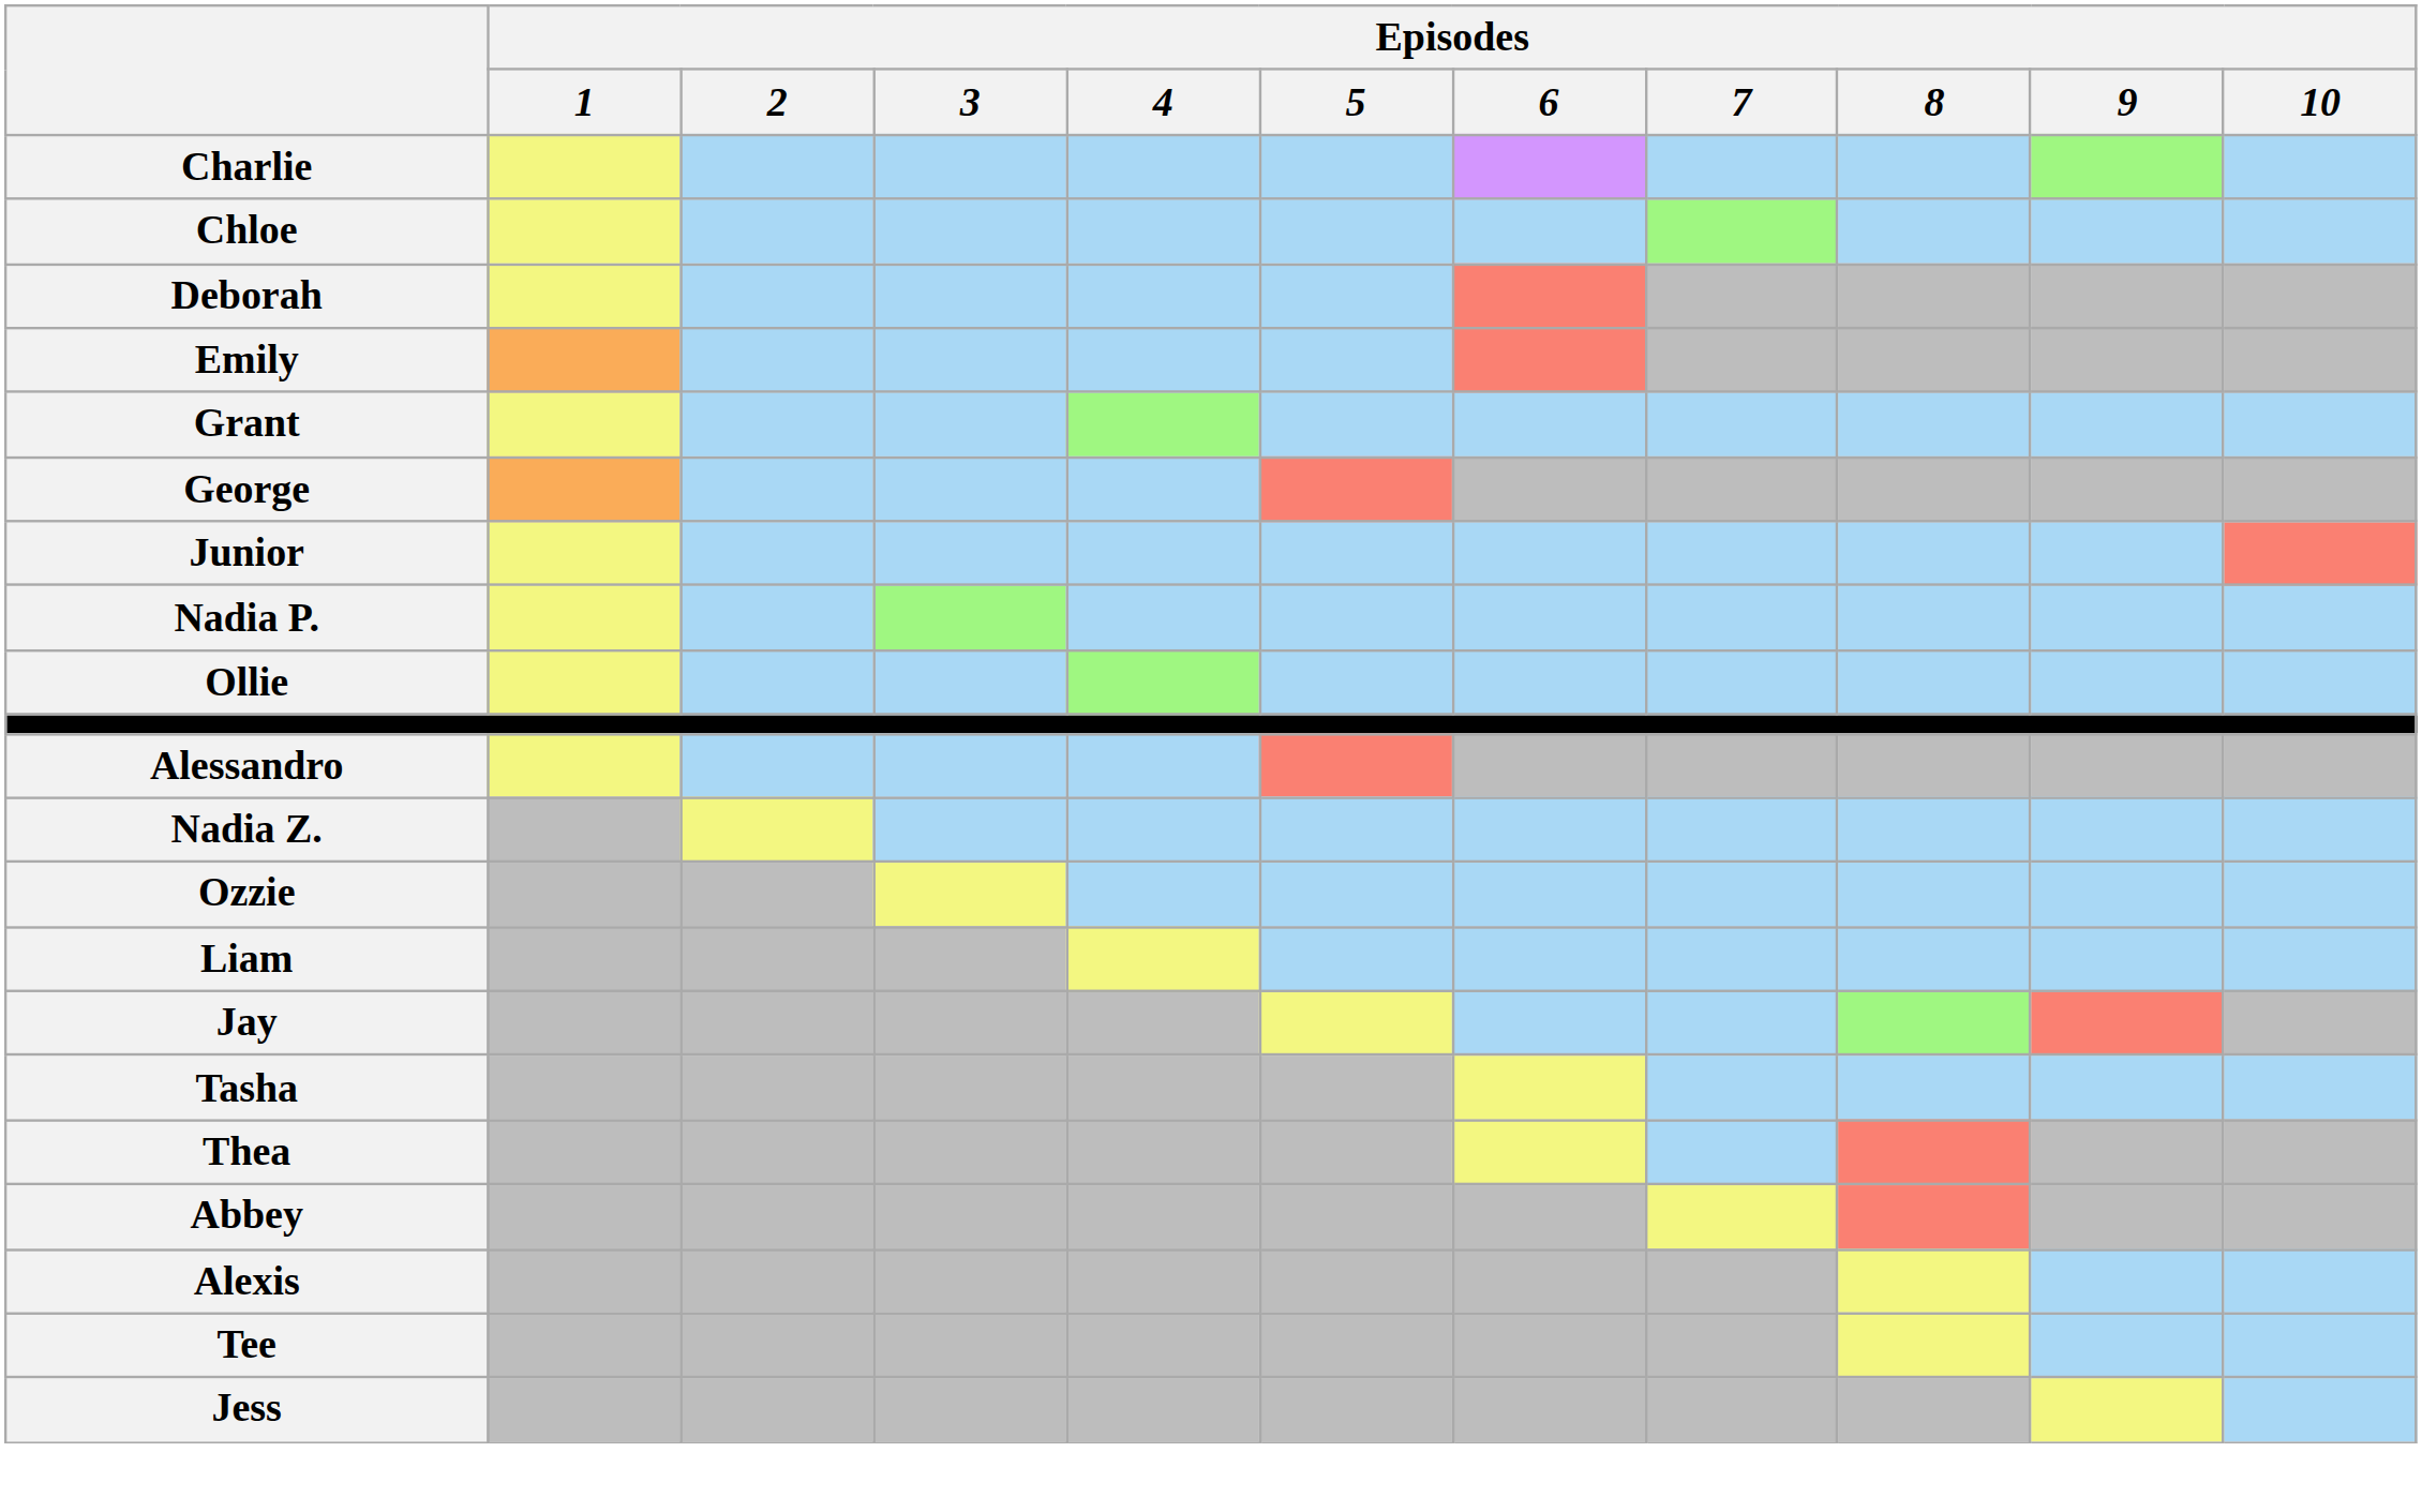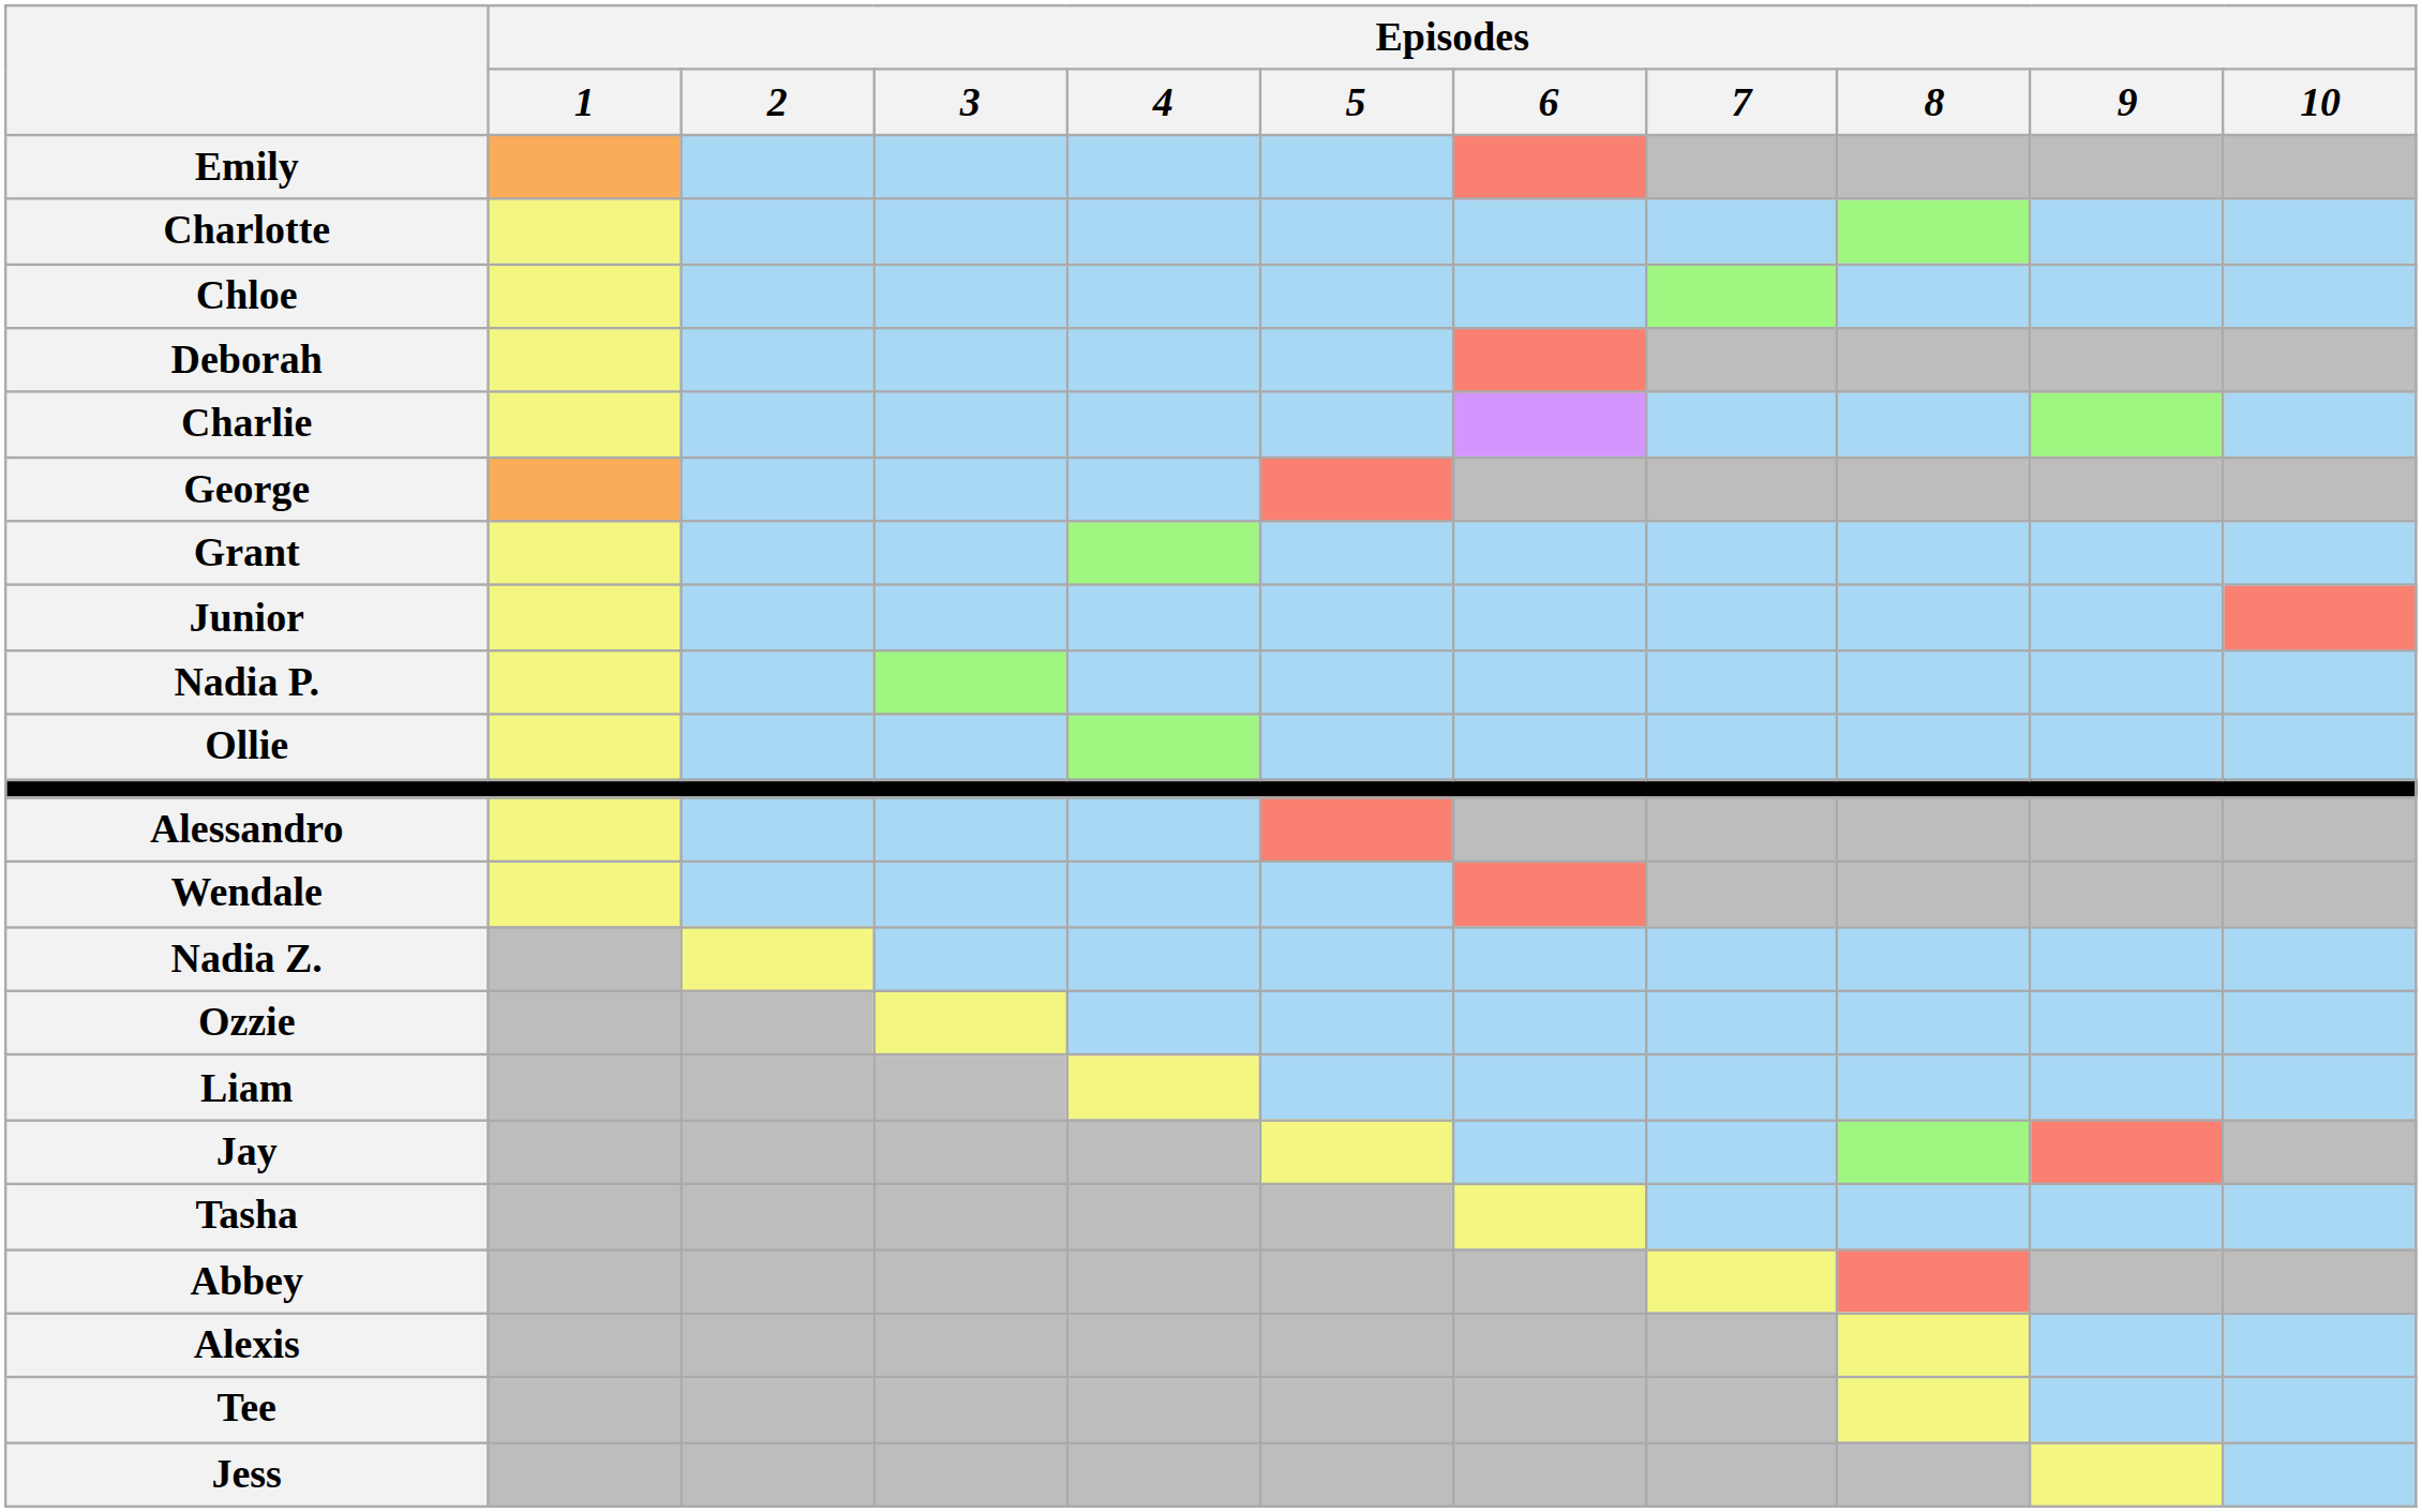 <table class="wikitable" style="text-align:center; width:60%;">
 <tr>
 <th rowspan="2" style="width:15%;"></th>
 <th colspan="10" style="text-align:center;">Episodes</th>
 </tr>
 <tr>
 <th style="text-align:center; width:6%;"><em>1</em></th>
 <th style="text-align:center; width:6%;"><em>2</em></th>
 <th style="text-align:center; width:6%;"><em>3</em></th>
 <th style="text-align:center; width:6%;"><em>4</em></th>
 <th style="text-align:center; width:6%;"><em>5</em></th>
 <th style="text-align:center; width:6%;"><em>6</em></th>
 <th style="text-align:center; width:6%;"><em>7</em></th>
 <th style="text-align:center; width:6%;"><em>8</em></th>
 <th style="text-align:center; width:6%;"><em>9</em></th>
 <th style="text-align:center; width:6%;"><em>10</em></th>
 </tr>
 <tr>
-<th>Charlie</th>
+<th>Emily</th>
+<td style="background:#FAAC58;"></td>
+<td style="background:#A9D8F5;"></td>
+<td style="background:#A9D8F5;"></td>
+<td style="background:#A9D8F5;"></td>
+<td style="background:#A9D8F5;"></td>
+<td style="background:#FA8072;"></td>
+<td style="background:#BDBDBD;"></td>
+<td style="background:#BDBDBD;"></td>
+<td style="background:#BDBDBD;"></td>
+<td style="background:#BDBDBD;"></td>
+</tr>
+<tr>
+<th>Charlotte</th>
 <td style="background:#F3F781;"></td>
 <td style="background:#A9D8F5;"></td>
 <td style="background:#A9D8F5;"></td>
 <td style="background:#A9D8F5;"></td>
 <td style="background:#A9D8F5;"></td>
-<td style="background:#D396FE;"></td>
 <td style="background:#A9D8F5;"></td>
 <td style="background:#A9D8F5;"></td>
 <td style="background:#9FF781;"></td>
+<td style="background:#A9D8F5;"></td>
 <td style="background:#A9D8F5;"></td>
 </tr>
 <tr>
 <th>Chloe</th>
 <td style="background:#F3F781;"></td>
 <td style="background:#A9D8F5;"></td>
 <td style="background:#A9D8F5;"></td>
 <td style="background:#A9D8F5;"></td>
 <td style="background:#A9D8F5;"></td>
 <td style="background:#A9D8F5;"></td>
 <td style="background:#9FF781;"></td>
 <td style="background:#A9D8F5;"></td>
 <td style="background:#A9D8F5;"></td>
 <td style="background:#A9D8F5;"></td>
 </tr>
 <tr>
 <th>Deborah</th>
 <td style="background:#F3F781;"></td>
 <td style="background:#A9D8F5;"></td>
 <td style="background:#A9D8F5;"></td>
 <td style="background:#A9D8F5;"></td>
 <td style="background:#A9D8F5;"></td>
 <td style="background:#FA8072;"></td>
 <td style="background:#BDBDBD;"></td>
 <td style="background:#BDBDBD;"></td>
 <td style="background:#BDBDBD;"></td>
 <td style="background:#BDBDBD;"></td>
 </tr>
 <tr>
-<th>Emily</th>
+<th>Charlie</th>
+<td style="background:#F3F781;"></td>
+<td style="background:#A9D8F5;"></td>
+<td style="background:#A9D8F5;"></td>
+<td style="background:#A9D8F5;"></td>
+<td style="background:#A9D8F5;"></td>
+<td style="background:#D396FE;"></td>
+<td style="background:#A9D8F5;"></td>
+<td style="background:#A9D8F5;"></td>
+<td style="background:#9FF781;"></td>
+<td style="background:#A9D8F5;"></td>
+</tr>
+<tr>
+<th>George</th>
 <td style="background:#FAAC58;"></td>
 <td style="background:#A9D8F5;"></td>
 <td style="background:#A9D8F5;"></td>
 <td style="background:#A9D8F5;"></td>
-<td style="background:#A9D8F5;"></td>
 <td style="background:#FA8072;"></td>
+<td style="background:#BDBDBD;"></td>
 <td style="background:#BDBDBD;"></td>
 <td style="background:#BDBDBD;"></td>
 <td style="background:#BDBDBD;"></td>
 <td style="background:#BDBDBD;"></td>
 </tr>
 <tr>
 <th>Grant</th>
 <td style="background:#F3F781;"></td>
 <td style="background:#A9D8F5;"></td>
 <td style="background:#A9D8F5;"></td>
 <td style="background:#9FF781;"></td>
 <td style="background:#A9D8F5;"></td>
 <td style="background:#A9D8F5;"></td>
 <td style="background:#A9D8F5;"></td>
 <th style="background:#A9D8F5;"></th>
 <td style="background:#A9D8F5;"></td>
 <td style="background:#A9D8F5;"></td>
-</tr>
-<tr>
-<th>George</th>
-<td style="background:#FAAC58;"></td>
-<td style="background:#A9D8F5;"></td>
-<td style="background:#A9D8F5;"></td>
-<td style="background:#A9D8F5;"></td>
-<td style="background:#FA8072;"></td>
-<td style="background:#BDBDBD;"></td>
-<td style="background:#BDBDBD;"></td>
-<td style="background:#BDBDBD;"></td>
-<td style="background:#BDBDBD;"></td>
-<td style="background:#BDBDBD;"></td>
 </tr>
 <tr>
 <th>Junior</th>
 <td style="background:#F3F781;"></td>
 <td style="background:#A9D8F5;"></td>
 <td style="background:#A9D8F5;"></td>
 <td style="background:#A9D8F5;"></td>
 <td style="background:#A9D8F5;"></td>
 <td style="background:#A9D8F5;"></td>
 <td style="background:#A9D8F5;"></td>
 <td style="background:#A9D8F5;"></td>
 <td style="background:#A9D8F5;"></td>
 <td style="background:#FA8072;"></td>
 </tr>
 <tr>
 <th>Nadia P.</th>
 <td style="background:#F3F781;"></td>
 <td style="background:#A9D8F5;"></td>
 <td style="background:#9FF781;"></td>
 <td style="background:#A9D8F5;"></td>
 <td style="background:#A9D8F5;"></td>
 <td style="background:#A9D8F5;"></td>
 <td style="background:#A9D8F5;"></td>
 <td style="background:#A9D8F5;"></td>
 <td style="background:#A9D8F5;"></td>
 <td style="background:#A9D8F5;"></td>
 </tr>
 <tr>
 <th>Ollie</th>
 <td style="background:#F3F781;"></td>
 <td style="background:#A9D8F5;"></td>
 <td style="background:#A9D8F5;"></td>
 <td style="background:#9FF781;"></td>
 <td style="background:#A9D8F5;"></td>
 <td style="background:#A9D8F5;"></td>
 <td style="background:#A9D8F5;"></td>
 <td style="background:#A9D8F5;"></td>
 <td style="background:#A9D8F5;"></td>
 <td style="background:#A9D8F5;"></td>
 </tr>
 <tr>
 <th style="background:#000;" colspan="11"></th>
 </tr>
 <tr>
 <th>Alessandro</th>
 <td style="background:#F3F781;"></td>
 <td style="background:#A9D8F5;"></td>
 <td style="background:#A9D8F5;"></td>
 <td style="background:#A9D8F5;"></td>
 <td style="background:#FA8072;"></td>
 <td style="background:#BDBDBD;"></td>
+<td style="background:#BDBDBD;"></td>
+<td style="background:#BDBDBD;"></td>
+<td style="background:#BDBDBD;"></td>
+<td style="background:#BDBDBD;"></td>
+</tr>
+<tr>
+<th>Wendale</th>
+<td style="background:#F3F781;"></td>
+<td style="background:#A9D8F5;"></td>
+<td style="background:#A9D8F5;"></td>
+<td style="background:#A9D8F5;"></td>
+<td style="background:#A9D8F5;"></td>
+<td style="background:#FA8072;"></td>
 <td style="background:#BDBDBD;"></td>
 <td style="background:#BDBDBD;"></td>
 <td style="background:#BDBDBD;"></td>
 <td style="background:#BDBDBD;"></td>
 </tr>
 <tr>
 <th>Nadia Z.</th>
 <td style="background:#BDBDBD;"></td>
 <td style="background:#F3F781;"></td>
 <td style="background:#A9D8F5;"></td>
 <td style="background:#A9D8F5;"></td>
 <td style="background:#A9D8F5;"></td>
 <td style="background:#A9D8F5;"></td>
 <td style="background:#A9D8F5;"></td>
 <td style="background:#A9D8F5;"></td>
 <td style="background:#A9D8F5;"></td>
 <td style="background:#A9D8F5;"></td>
 </tr>
 <tr>
 <th>Ozzie</th>
 <td style="background:#BDBDBD;"></td>
 <td style="background:#BDBDBD;"></td>
 <td style="background:#F3F781;"></td>
 <td style="background:#A9D8F5;"></td>
 <td style="background:#A9D8F5;"></td>
 <td style="background:#A9D8F5;"></td>
 <td style="background:#A9D8F5;"></td>
 <td style="background:#A9D8F5;"></td>
 <td style="background:#A9D8F5;"></td>
 <td style="background:#A9D8F5;"></td>
 </tr>
 <tr>
 <th>Liam</th>
 <td style="background:#BDBDBD;"></td>
 <td style="background:#BDBDBD;"></td>
 <td style="background:#BDBDBD;"></td>
 <td style="background:#F3F781;"></td>
 <td style="background:#A9D8F5;"></td>
 <td style="background:#A9D8F5;"></td>
 <td style="background:#A9D8F5;"></td>
 <td style="background:#A9D8F5;"></td>
 <td style="background:#A9D8F5;"></td>
 <td style="background:#A9D8F5;"></td>
 </tr>
 <tr>
 <th>Jay</th>
 <td style="background:#BDBDBD;"></td>
 <td style="background:#BDBDBD;"></td>
 <td style="background:#BDBDBD;"></td>
 <td style="background:#BDBDBD;"></td>
 <td style="background:#F3F781;"></td>
 <td style="background:#A9D8F5;"></td>
 <td style="background:#A9D8F5;"></td>
 <td style="background:#9FF781;"></td>
 <td style="background:#FA8072;"></td>
 <td style="background:#BDBDBD;"></td>
 </tr>
 <tr>
 <th>Tasha</th>
 <td style="background:#BDBDBD;"></td>
 <td style="background:#BDBDBD;"></td>
 <td style="background:#BDBDBD;"></td>
 <td style="background:#BDBDBD;"></td>
 <td style="background:#BDBDBD;"></td>
 <td style="background:#F3F781;"></td>
 <td style="background:#A9D8F5;"></td>
 <td style="background:#A9D8F5;"></td>
 <td style="background:#A9D8F5;"></td>
 <td style="background:#A9D8F5;"></td>
 </tr>
 <tr>
-<th>Thea</th>
-<td style="background:#BDBDBD;"></td>
-<td style="background:#BDBDBD;"></td>
-<td style="background:#BDBDBD;"></td>
-<td style="background:#BDBDBD;"></td>
-<td style="background:#BDBDBD;"></td>
-<td style="background:#F3F781;"></td>
-<td style="background:#A9D8F5;"></td>
-<td style="background:#FA8072;"></td>
-<td style="background:#BDBDBD;"></td>
-<td style="background:#BDBDBD;"></td>
-</tr>
-<tr>
 <th>Abbey</th>
 <td style="background:#BDBDBD;"></td>
 <td style="background:#BDBDBD;"></td>
 <td style="background:#BDBDBD;"></td>
 <td style="background:#BDBDBD;"></td>
 <td style="background:#BDBDBD;"></td>
 <td style="background:#BDBDBD;"></td>
 <td style="background:#F3F781;"></td>
 <td style="background:#FA8072;"></td>
 <td style="background:#BDBDBD;"></td>
 <td style="background:#BDBDBD;"></td>
 </tr>
 <tr>
 <th>Alexis</th>
 <td style="background:#BDBDBD;"></td>
 <td style="background:#BDBDBD;"></td>
 <td style="background:#BDBDBD;"></td>
 <td style="background:#BDBDBD;"></td>
 <td style="background:#BDBDBD;"></td>
 <td style="background:#BDBDBD;"></td>
 <td style="background:#BDBDBD;"></td>
 <td style="background:#F3F781;"></td>
 <td style="background:#A9D8F5;"></td>
 <td style="background:#A9D8F5;"></td>
 </tr>
 <tr>
 <th>Tee</th>
 <td style="background:#BDBDBD;"></td>
 <td style="background:#BDBDBD;"></td>
 <td style="background:#BDBDBD;"></td>
 <td style="background:#BDBDBD;"></td>
 <td style="background:#BDBDBD;"></td>
 <td style="background:#BDBDBD;"></td>
 <td style="background:#BDBDBD;"></td>
 <td style="background:#F3F781;"></td>
 <td style="background:#A9D8F5;"></td>
 <td style="background:#A9D8F5;"></td>
 </tr>
 <tr>
 <th>Jess</th>
 <td style="background:#BDBDBD;"></td>
 <td style="background:#BDBDBD;"></td>
 <td style="background:#BDBDBD;"></td>
 <td style="background:#BDBDBD;"></td>
 <td style="background:#BDBDBD;"></td>
 <td style="background:#BDBDBD;"></td>
 <td style="background:#BDBDBD;"></td>
 <td style="background:#BDBDBD;"></td>
 <td style="background:#F3F781;"></td>
 <td style="background:#A9D8F5;"></td>
 </tr>
 </table>
